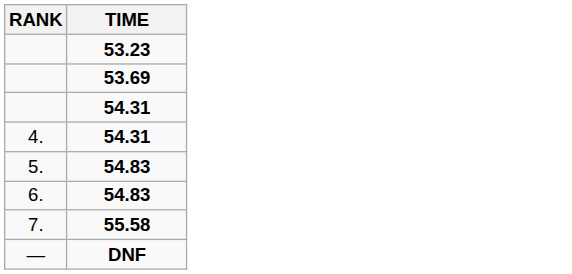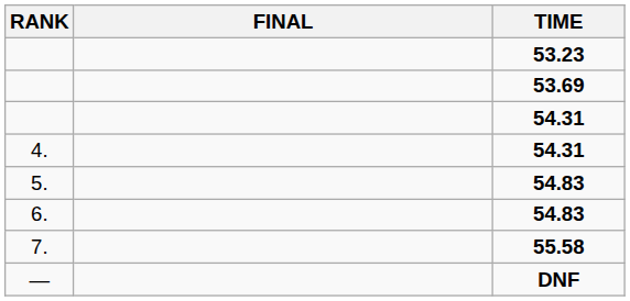 <table class="wikitable" style="border-collapse: collapse; font-size: 90%;">
 <tr>
 <th>RANK</th>
+<th align="left" style="width: 20em">FINAL</th>
 <th align="center" style="width: 6em">TIME</th>
 </tr>
 <tr>
 <td align="center"></td>
+<td></td>
 <td align="center"><strong>53.23</strong></td>
 </tr>
 <tr>
 <td align="center"></td>
+<td></td>
 <td align="center"><strong>53.69</strong></td>
 </tr>
 <tr>
 <td align="center"></td>
+<td></td>
 <td align="center"><strong>54.31</strong></td>
 </tr>
 <tr>
 <td align="center">4.</td>
+<td></td>
 <td align="center"><strong>54.31</strong></td>
 </tr>
 <tr>
 <td align="center">5.</td>
+<td></td>
 <td align="center"><strong>54.83</strong></td>
 </tr>
 <tr>
 <td align="center">6.</td>
+<td></td>
 <td align="center"><strong>54.83</strong></td>
 </tr>
 <tr>
 <td align="center">7.</td>
+<td></td>
 <td align="center"><strong>55.58</strong></td>
 </tr>
 <tr>
 <td align="center">—</td>
+<td></td>
 <td align="center"><strong>DNF</strong></td>
 </tr>
 </table>
